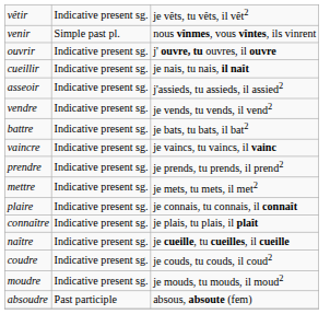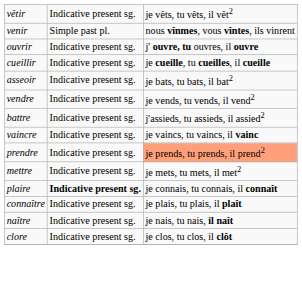 <table class="wikitable">
 <tr>
 <td><em>vêtir</em></td>
 <td>Indicative present sg.</td>
 <td>je vêts, tu vêts, il vêt<sup>2</sup></td>
 </tr>
 <tr>
 <td><em>venir</em></td>
 <td>Simple past pl.</td>
 <td>nous <strong>vînmes</strong>, vous <strong>vîntes</strong>, ils vinrent</td>
 </tr>
 <tr>
 <td><em>ouvrir</em></td>
 <td>Indicative present sg.</td>
 <td>j' <strong>ouvre, tu </strong>ouvres, il <strong>ouvre</strong></td>
 </tr>
 <tr>
 <td><em>cueillir</em></td>
 <td>Indicative present sg.</td>
-<td>je nais, tu nais, <strong>il naît</strong></td>
+<td>je <strong>cueille</strong>, tu <strong>cueilles</strong>, il <strong>cueille</strong></td>
 </tr>
 <tr>
 <td><em>asseoir</em></td>
 <td>Indicative present sg.</td>
-<td>j'assieds, tu assieds, il assied<sup>2</sup></td>
+<td>je bats, tu bats, il bat<sup>2</sup></td>
 </tr>
 <tr>
 <td><em>vendre</em></td>
 <td>Indicative present sg.</td>
 <td>je vends, tu vends, il vend<sup>2</sup></td>
 </tr>
 <tr>
 <td><em>battre</em></td>
 <td>Indicative present sg.</td>
-<td>je bats, tu bats, il bat<sup>2</sup></td>
+<td>j'assieds, tu assieds, il assied<sup>2</sup></td>
 </tr>
 <tr>
 <td><em>vaincre</em></td>
 <td>Indicative present sg.</td>
 <td>je vaincs, tu vaincs, il <strong>vainc</strong></td>
 </tr>
 <tr>
 <td><em>prendre</em></td>
 <td>Indicative present sg.</td>
-<td>je prends, tu prends, il prend<sup>2</sup></td>
+<td style="background: lightsalmon;">je prends, tu prends, il prend<sup>2</sup></td>
 </tr>
 <tr>
 <td><em>mettre</em></td>
 <td>Indicative present sg.</td>
 <td>je mets, tu mets, il met<sup>2</sup></td>
 </tr>
 <tr>
 <td><em>plaire</em></td>
-<td>Indicative present sg.</td>
+<td><strong>Indicative present sg.</strong></td>
 <td>je connais, tu connais, il <strong>connaît</strong></td>
 </tr>
 <tr>
 <td><em>connaître</em></td>
 <td>Indicative present sg.</td>
 <td>je plais, tu plais, il <strong>plaît</strong></td>
 </tr>
 <tr>
 <td><em>naître</em></td>
 <td>Indicative present sg.</td>
-<td>je <strong>cueille</strong>, tu <strong>cueilles</strong>, il <strong>cueille</strong></td>
+<td>je nais, tu nais, <strong>il naît</strong></td>
 </tr>
 <tr>
-<td><em>coudre</em></td>
+<td><em>clore</em></td>
 <td>Indicative present sg.</td>
-<td>je couds, tu couds, il coud<sup>2</sup></td>
-</tr>
-<tr>
-<td><em>moudre</em></td>
-<td>Indicative present sg.</td>
-<td>je mouds, tu mouds, il moud<sup>2</sup></td>
-</tr>
-<tr>
-<td><em>absoudre</em></td>
-<td>Past participle</td>
-<td>absous, <strong>absoute</strong> (fem)</td>
+<td>je clos, tu clos, il <strong>clôt</strong></td>
 </tr>
 <tr>
 </tr>
 </table>
